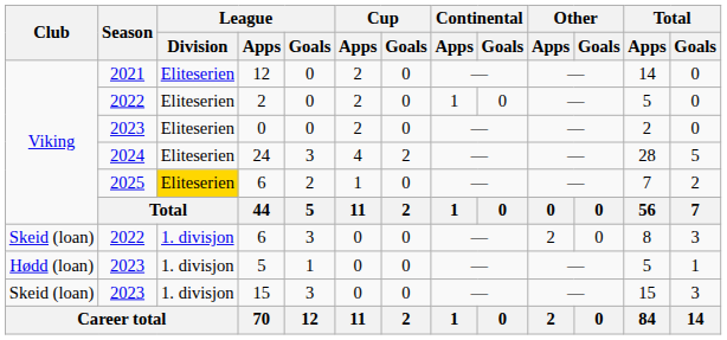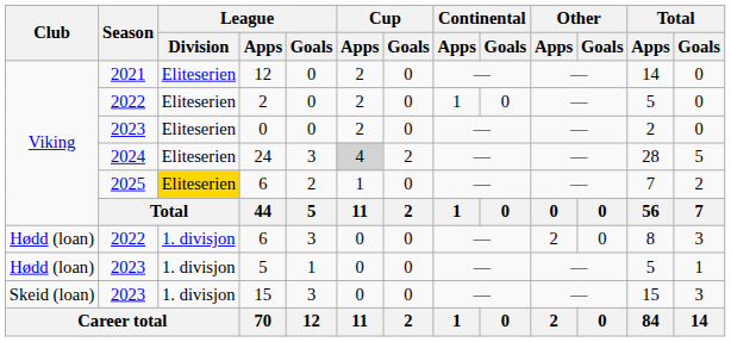 <table class="wikitable" style="text-align: center;">
 <tr>
 <th rowspan="2">Club</th>
 <th rowspan="2">Season</th>
 <th colspan="3">League</th>
 <th colspan="2">Cup</th>
 <th colspan="2">Continental</th>
 <th colspan="2">Other</th>
 <th colspan="2">Total</th>
 </tr>
 <tr>
 <th>Division</th>
 <th>Apps</th>
 <th>Goals</th>
 <th>Apps</th>
 <th>Goals</th>
 <th>Apps</th>
 <th>Goals</th>
 <th>Apps</th>
 <th>Goals</th>
 <th>Apps</th>
 <th>Goals</th>
 </tr>
 <tr>
 <td rowspan="6"><a href='#'>Viking</a></td>
 <td><a href='#'>2021</a></td>
 <td><a href='#'>Eliteserien</a></td>
 <td>12</td>
 <td>0</td>
 <td>2</td>
 <td>0</td>
 <td colspan="2">—</td>
 <td colspan="2">—</td>
 <td>14</td>
 <td>0</td>
 </tr>
 <tr>
 <td><a href='#'>2022</a></td>
 <td>Eliteserien</td>
 <td>2</td>
 <td>0</td>
 <td>2</td>
 <td>0</td>
 <td>1</td>
 <td>0</td>
 <td colspan="2">—</td>
 <td>5</td>
 <td>0</td>
 </tr>
 <tr>
 <td><a href='#'>2023</a></td>
 <td>Eliteserien</td>
 <td>0</td>
 <td>0</td>
 <td>2</td>
 <td>0</td>
 <td colspan="2">—</td>
 <td colspan="2">—</td>
 <td>2</td>
 <td>0</td>
 </tr>
 <tr>
 <td><a href='#'>2024</a></td>
 <td>Eliteserien</td>
 <td>24</td>
 <td>3</td>
-<td>4</td>
+<td style="background: lightgrey;">4</td>
 <td>2</td>
 <td colspan="2">—</td>
 <td colspan="2">—</td>
 <td>28</td>
 <td>5</td>
 </tr>
 <tr>
 <td><a href='#'>2025</a></td>
 <td style="background: gold;">Eliteserien</td>
 <td>6</td>
 <td>2</td>
 <td>1</td>
 <td>0</td>
 <td colspan="2">—</td>
 <td colspan="2">—</td>
 <td>7</td>
 <td>2</td>
 </tr>
 <tr>
 <th colspan="2">Total</th>
 <th>44</th>
 <th>5</th>
 <th>11</th>
 <th>2</th>
 <th>1</th>
 <th>0</th>
 <th>0</th>
 <th>0</th>
 <th>56</th>
 <th>7</th>
 </tr>
 <tr>
-<td><a href='#'>Skeid</a> (loan)</td>
+<td><a href='#'>Hødd</a> (loan)</td>
 <td><a href='#'>2022</a></td>
 <td><a href='#'>1. divisjon</a></td>
 <td>6</td>
 <td>3</td>
 <td>0</td>
 <td>0</td>
 <td colspan="2">—</td>
 <td>2</td>
 <td>0</td>
 <td>8</td>
 <td>3</td>
 </tr>
 <tr>
 <td><a href='#'>Hødd</a> (loan)</td>
 <td><a href='#'>2023</a></td>
 <td>1. divisjon</td>
 <td>5</td>
 <td>1</td>
 <td>0</td>
 <td>0</td>
 <td colspan="2">—</td>
 <td colspan="2">—</td>
 <td>5</td>
 <td>1</td>
 </tr>
 <tr>
 <td>Skeid (loan)</td>
 <td><a href='#'>2023</a></td>
 <td>1. divisjon</td>
 <td>15</td>
 <td>3</td>
 <td>0</td>
 <td>0</td>
 <td colspan="2">—</td>
 <td colspan="2">—</td>
 <td>15</td>
 <td>3</td>
 </tr>
 <tr>
 <th colspan="3">Career total</th>
 <th>70</th>
 <th>12</th>
 <th>11</th>
 <th>2</th>
 <th>1</th>
 <th>0</th>
 <th>2</th>
 <th>0</th>
 <th>84</th>
 <th>14</th>
 </tr>
 </table>
